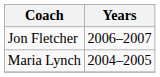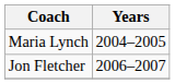 <table class="wikitable collapsible">
 <tr>
 <th>Coach</th>
 <th>Years</th>
 </tr>
 <tr>
+<td>Maria Lynch </td>
+<td>2004–2005</td>
+</tr>
+<tr>
 <td>Jon Fletcher </td>
 <td>2006–2007</td>
 </tr>
 <tr>
-<td>Maria Lynch </td>
-<td>2004–2005</td>
-</tr>
-<tr>
 </tr>
 </table>
